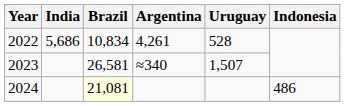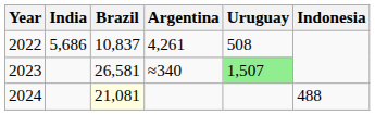 <table class="wikitable">
 <tr>
 <th>Year</th>
 <th>India</th>
 <th>Brazil</th>
 <th>Argentina</th>
 <th>Uruguay</th>
 <th>Indonesia</th>
 </tr>
 <tr>
 <td>2022</td>
 <td>5,686</td>
-<td>10,834</td>
+<td>10,837</td>
 <td>4,261</td>
-<td>528</td>
+<td>508</td>
 <td rowspan="2"></td>
 </tr>
 <tr>
 <td>2023</td>
 <td></td>
 <td>26,581</td>
 <td>≈340</td>
-<td>1,507</td>
+<td style="background: lightgreen;">1,507</td>
 </tr>
 <tr>
 <td>2024</td>
 <td></td>
 <td style="background: lightyellow;">21,081</td>
 <td></td>
 <td></td>
-<td>486</td>
+<td>488</td>
 </tr>
 </table>
